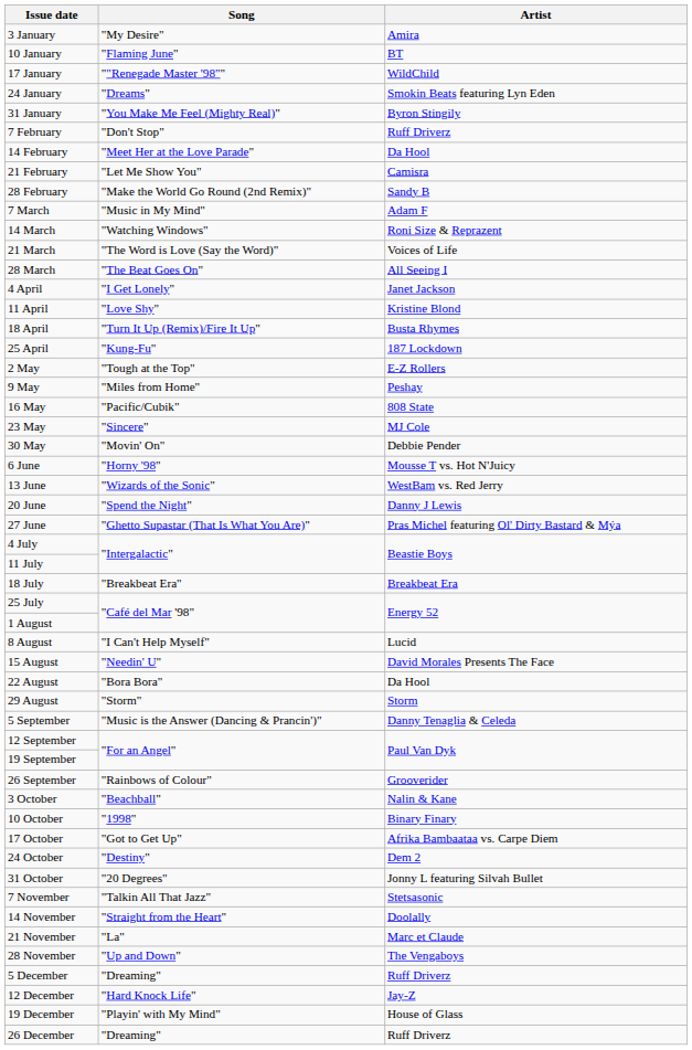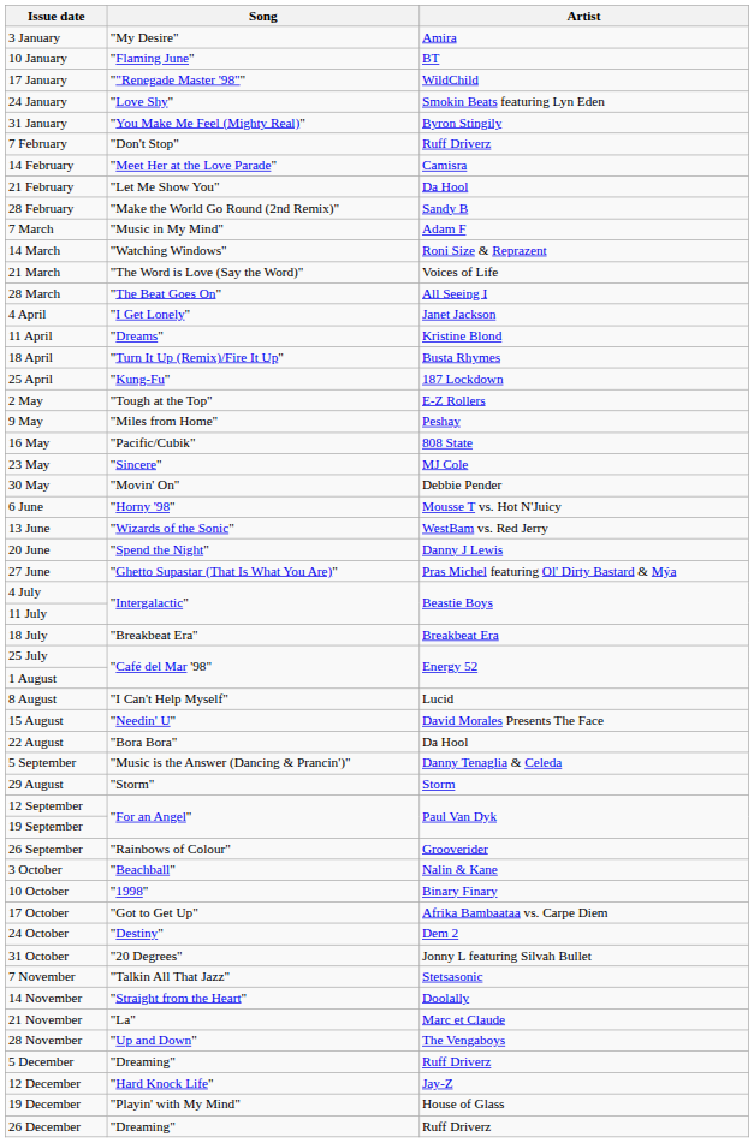 <table width="100%" class=wikitable>
 <tr>
 <th>Issue date</th>
 <th>Song</th>
 <th>Artist</th>
 </tr>
 <tr>
 <td>3 January</td>
 <td>"My Desire"</td>
 <td><a href='#'>Amira</a></td>
 </tr>
 <tr>
 <td>10 January</td>
 <td>"<a href='#'>Flaming June</a>"</td>
 <td><a href='#'>BT</a></td>
 </tr>
 <tr>
 <td>17 January</td>
 <td>"<a href='#'>"Renegade Master '98"</a>"</td>
 <td><a href='#'>WildChild</a></td>
 </tr>
 <tr>
 <td>24 January</td>
-<td>"<a href='#'>Dreams</a>"</td>
+<td>"<a href='#'>Love Shy</a>"</td>
 <td><a href='#'>Smokin Beats</a> featuring Lyn Eden</td>
 </tr>
 <tr>
 <td>31 January</td>
 <td>"<a href='#'>You Make Me Feel (Mighty Real)</a>"</td>
 <td><a href='#'>Byron Stingily</a></td>
 </tr>
 <tr>
 <td>7 February</td>
 <td>"Don't Stop"</td>
 <td><a href='#'>Ruff Driverz</a></td>
 </tr>
 <tr>
 <td>14 February</td>
 <td>"<a href='#'>Meet Her at the Love Parade</a>"</td>
-<td><a href='#'>Da Hool</a></td>
+<td><a href='#'>Camisra</a></td>
 </tr>
 <tr>
 <td>21 February</td>
 <td>"Let Me Show You"</td>
-<td><a href='#'>Camisra</a></td>
+<td><a href='#'>Da Hool</a></td>
 </tr>
 <tr>
 <td>28 February</td>
 <td>"Make the World Go Round (2nd Remix)"</td>
 <td><a href='#'>Sandy B</a></td>
 </tr>
 <tr>
 <td>7 March</td>
 <td>"Music in My Mind"</td>
 <td><a href='#'>Adam F</a></td>
 </tr>
 <tr>
 <td>14 March</td>
 <td>"Watching Windows"</td>
 <td><a href='#'>Roni Size</a> & <a href='#'>Reprazent</a></td>
 </tr>
 <tr>
 <td>21 March</td>
 <td>"The Word is Love (Say the Word)"</td>
 <td>Voices of Life</td>
 </tr>
 <tr>
 <td>28 March</td>
 <td>"<a href='#'>The Beat Goes On</a>"</td>
 <td><a href='#'>All Seeing I</a></td>
 </tr>
 <tr>
 <td>4 April</td>
 <td>"<a href='#'>I Get Lonely</a>"</td>
 <td><a href='#'>Janet Jackson</a></td>
 </tr>
 <tr>
 <td>11 April</td>
-<td>"<a href='#'>Love Shy</a>"</td>
+<td>"<a href='#'>Dreams</a>"</td>
 <td><a href='#'>Kristine Blond</a></td>
 </tr>
 <tr>
 <td>18 April</td>
 <td>"<a href='#'>Turn It Up (Remix)/Fire It Up</a>"</td>
 <td><a href='#'>Busta Rhymes</a></td>
 </tr>
 <tr>
 <td>25 April</td>
 <td>"<a href='#'>Kung-Fu</a>"</td>
 <td><a href='#'>187 Lockdown</a></td>
 </tr>
 <tr>
 <td>2 May</td>
 <td>"Tough at the Top"</td>
 <td><a href='#'>E-Z Rollers</a></td>
 </tr>
 <tr>
 <td>9 May</td>
 <td>"Miles from Home"</td>
 <td><a href='#'>Peshay</a></td>
 </tr>
 <tr>
 <td>16 May</td>
 <td>"Pacific/Cubik"</td>
 <td><a href='#'>808 State</a></td>
 </tr>
 <tr>
 <td>23 May</td>
 <td>"<a href='#'>Sincere</a>"</td>
 <td><a href='#'>MJ Cole</a></td>
 </tr>
 <tr>
 <td>30 May</td>
 <td>"Movin' On"</td>
 <td>Debbie Pender</td>
 </tr>
 <tr>
 <td>6 June</td>
 <td>"<a href='#'>Horny '98</a>"</td>
 <td><a href='#'>Mousse T</a> vs. Hot N'Juicy</td>
 </tr>
 <tr>
 <td>13 June</td>
 <td>"<a href='#'>Wizards of the Sonic</a>"</td>
 <td><a href='#'>WestBam</a> vs. Red Jerry</td>
 </tr>
 <tr>
 <td>20 June</td>
 <td>"<a href='#'>Spend the Night</a>"</td>
 <td><a href='#'>Danny J Lewis</a></td>
 </tr>
 <tr>
 <td>27 June</td>
 <td>"<a href='#'>Ghetto Supastar (That Is What You Are)</a>"</td>
 <td><a href='#'>Pras Michel</a> featuring <a href='#'>Ol' Dirty Bastard</a> & <a href='#'>Mýa</a></td>
 </tr>
 <tr>
 <td>4 July</td>
 <td rowspan="2">"<a href='#'>Intergalactic</a>"</td>
 <td rowspan="2"><a href='#'>Beastie Boys</a></td>
 </tr>
 <tr>
 <td>11 July</td>
 </tr>
 <tr>
 <td>18 July</td>
 <td>"Breakbeat Era"</td>
 <td><a href='#'>Breakbeat Era</a></td>
 </tr>
 <tr>
 <td>25 July</td>
 <td rowspan="2">"<a href='#'>Café del Mar</a> '98"</td>
 <td rowspan="2"><a href='#'>Energy 52</a></td>
 </tr>
 <tr>
 <td>1 August</td>
 </tr>
 <tr>
 <td>8 August</td>
 <td>"I Can't Help Myself"</td>
 <td>Lucid</td>
 </tr>
 <tr>
 <td>15 August</td>
 <td>"<a href='#'>Needin' U</a>"</td>
 <td><a href='#'>David Morales</a> Presents The Face</td>
 </tr>
 <tr>
 <td>22 August</td>
 <td>"Bora Bora"</td>
 <td>Da Hool</td>
 </tr>
 <tr>
+<td>5 September</td>
+<td>"Music is the Answer (Dancing & Prancin')"</td>
+<td><a href='#'>Danny Tenaglia</a> & <a href='#'>Celeda</a></td>
+</tr>
+<tr>
 <td>29 August</td>
 <td>"Storm"</td>
 <td><a href='#'>Storm</a></td>
-</tr>
-<tr>
-<td>5 September</td>
-<td>"Music is the Answer (Dancing & Prancin')"</td>
-<td><a href='#'>Danny Tenaglia</a> & <a href='#'>Celeda</a></td>
 </tr>
 <tr>
 <td>12 September</td>
 <td rowspan="2">"<a href='#'>For an Angel</a>"</td>
 <td rowspan="2"><a href='#'>Paul Van Dyk</a></td>
 </tr>
 <tr>
 <td>19 September</td>
 </tr>
 <tr>
 <td>26 September</td>
 <td>"Rainbows of Colour"</td>
 <td><a href='#'>Grooverider</a></td>
 </tr>
 <tr>
 <td>3 October</td>
 <td>"<a href='#'>Beachball</a>"</td>
 <td><a href='#'>Nalin & Kane</a></td>
 </tr>
 <tr>
 <td>10 October</td>
 <td>"<a href='#'>1998</a>"</td>
 <td><a href='#'>Binary Finary</a></td>
 </tr>
 <tr>
 <td>17 October</td>
 <td>"Got to Get Up"</td>
 <td><a href='#'>Afrika Bambaataa</a> vs. Carpe Diem</td>
 </tr>
 <tr>
 <td>24 October</td>
 <td>"<a href='#'>Destiny</a>"</td>
 <td><a href='#'>Dem 2</a></td>
 </tr>
 <tr>
 <td>31 October</td>
 <td>"20 Degrees"</td>
 <td>Jonny L featuring Silvah Bullet</td>
 </tr>
 <tr>
 <td>7 November</td>
 <td>"Talkin All That Jazz"</td>
 <td><a href='#'>Stetsasonic</a></td>
 </tr>
 <tr>
 <td>14 November</td>
 <td>"<a href='#'>Straight from the Heart</a>"</td>
 <td><a href='#'>Doolally</a></td>
 </tr>
 <tr>
 <td>21 November</td>
 <td>"La"</td>
 <td><a href='#'>Marc et Claude</a></td>
 </tr>
 <tr>
 <td>28 November</td>
 <td>"<a href='#'>Up and Down</a>"</td>
 <td><a href='#'>The Vengaboys</a></td>
 </tr>
 <tr>
 <td>5 December</td>
 <td>"Dreaming"</td>
 <td><a href='#'>Ruff Driverz</a></td>
 </tr>
 <tr>
 <td>12 December</td>
 <td>"<a href='#'>Hard Knock Life</a>"</td>
 <td><a href='#'>Jay-Z</a></td>
 </tr>
 <tr>
 <td>19 December</td>
 <td>"Playin' with My Mind"</td>
 <td>House of Glass</td>
 </tr>
 <tr>
 <td>26 December</td>
 <td>"Dreaming"</td>
 <td>Ruff Driverz</td>
 </tr>
 </table>
